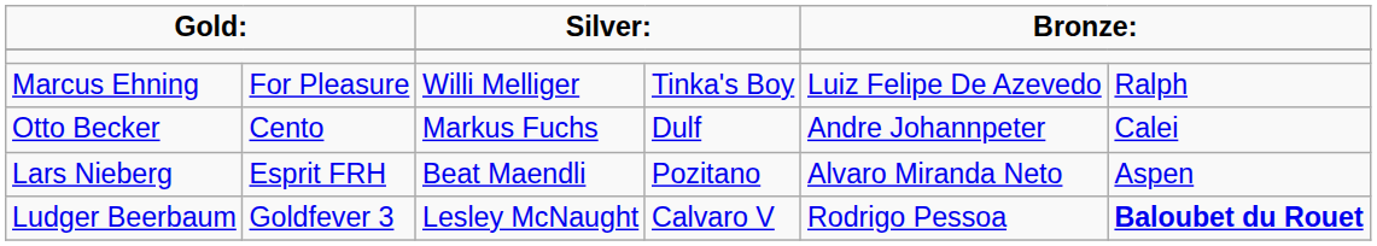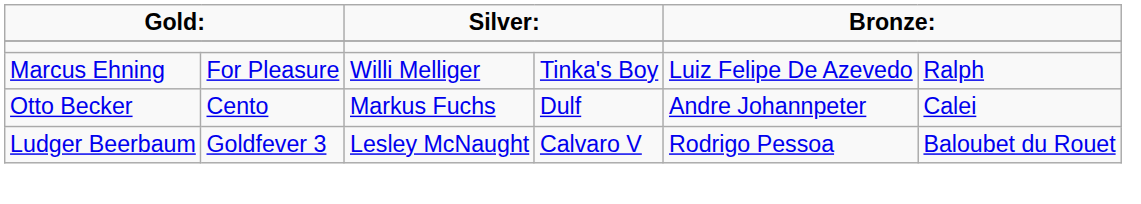 <table class="wikitable">
 <tr>
 <td colspan=2 align=center><strong>Gold:</strong> </td>
 <td colspan=2 align=center><strong>Silver:</strong> </td>
 <td colspan=2 align=center><strong>Bronze:</strong> </td>
 </tr>
 <tr>
 </tr>
 <tr>
 <td colspan=2 align=center></td>
 <td colspan=2 align=center></td>
 <td colspan=2 align=center></td>
 </tr>
 <tr>
 <td><a href='#'>Marcus Ehning</a></td>
 <td><a href='#'>For Pleasure</a></td>
 <td><a href='#'>Willi Melliger</a></td>
 <td><a href='#'>Tinka's Boy</a></td>
 <td><a href='#'>Luiz Felipe De Azevedo</a></td>
 <td><a href='#'>Ralph</a></td>
 </tr>
 <tr>
 <td><a href='#'>Otto Becker</a></td>
 <td><a href='#'>Cento</a></td>
 <td><a href='#'>Markus Fuchs</a></td>
 <td><a href='#'>Dulf</a></td>
 <td><a href='#'>Andre Johannpeter</a></td>
 <td><a href='#'>Calei</a></td>
 </tr>
 <tr>
-<td><a href='#'>Lars Nieberg</a></td>
-<td><a href='#'>Esprit FRH</a></td>
-<td><a href='#'>Beat Maendli</a></td>
-<td><a href='#'>Pozitano</a></td>
-<td><a href='#'>Alvaro Miranda Neto</a></td>
-<td><a href='#'>Aspen</a></td>
-</tr>
-<tr>
 <td><a href='#'>Ludger Beerbaum</a></td>
 <td><a href='#'>Goldfever 3</a></td>
 <td><a href='#'>Lesley McNaught</a></td>
 <td><a href='#'>Calvaro V</a></td>
 <td><a href='#'>Rodrigo Pessoa</a></td>
-<td><strong><a href='#'>Baloubet du Rouet</a></strong></td>
+<td><a href='#'>Baloubet du Rouet</a></td>
 </tr>
 </table>
